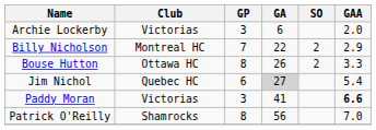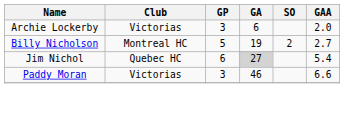 <table class="wikitable" style="text-align:center;">
 <tr>
 <th style="width:10em">Name</th>
 <th style="width:10em">Club</th>
 <th style="width:3em">GP</th>
 <th style="width:3em">GA</th>
 <th style="width:3em">SO</th>
 <th style="width:3em">GAA</th>
 </tr>
 <tr>
 <td>Archie Lockerby</td>
 <td>Victorias</td>
 <td>3</td>
 <td>6</td>
 <td></td>
 <td>2.0</td>
 </tr>
 <tr>
 <td><a href='#'>Billy Nicholson</a></td>
 <td>Montreal HC</td>
-<td>7</td>
-<td>22</td>
+<td>5</td>
+<td>19</td>
 <td>2</td>
-<td>2.9</td>
-</tr>
-<tr>
-<td><a href='#'>Bouse Hutton</a></td>
-<td>Ottawa HC</td>
-<td>8</td>
-<td>26</td>
-<td>2</td>
-<td>3.3</td>
+<td>2.7</td>
 </tr>
 <tr>
 <td>Jim Nichol</td>
 <td>Quebec HC</td>
 <td>6</td>
 <td style="background: lightgrey;">27</td>
 <td></td>
 <td>5.4</td>
 </tr>
 <tr>
 <td><a href='#'>Paddy Moran</a></td>
 <td>Victorias</td>
 <td>3</td>
-<td>41</td>
+<td>46</td>
 <td></td>
-<td><strong>6.6</strong></td>
-</tr>
-<tr>
-<td>Patrick O'Reilly</td>
-<td>Shamrocks</td>
-<td>8</td>
-<td>56</td>
-<td></td>
-<td>7.0</td>
+<td>6.6</td>
 </tr>
 <tr>
 </tr>
 </table>
